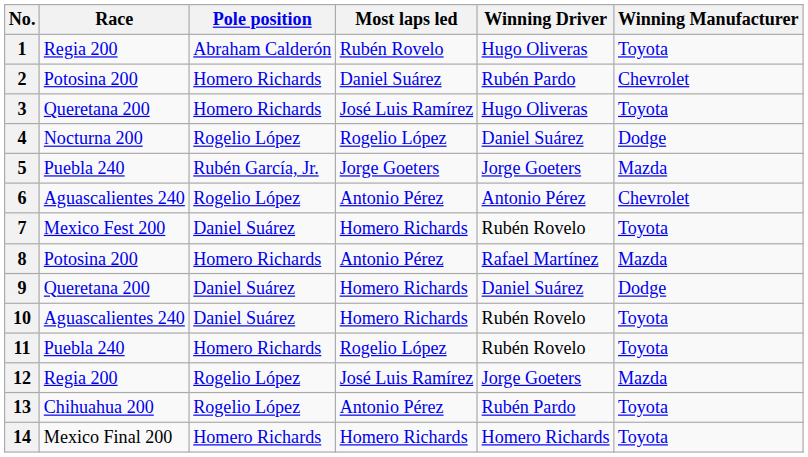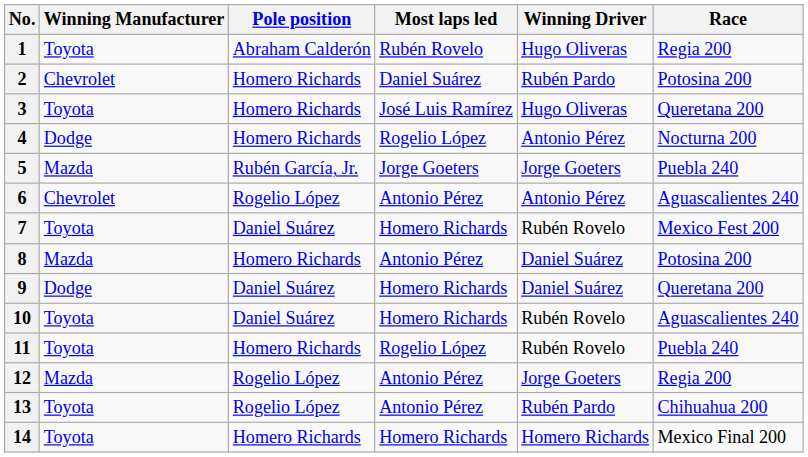 <table class="wikitable" style="font-size:95%">
 <tr>
 <th>No.</th>
-<th>Race</th>
+<th>Winning Manufacturer</th>
 <th><a href='#'>Pole position</a></th>
 <th>Most laps led</th>
 <th>Winning Driver</th>
-<th>Winning Manufacturer</th>
+<th>Race</th>
 </tr>
 <tr>
 <th>1</th>
-<td><a href='#'>Regia 200</a></td>
+<td><a href='#'>Toyota</a></td>
 <td><a href='#'>Abraham Calderón</a></td>
 <td><a href='#'>Rubén Rovelo</a></td>
 <td><a href='#'>Hugo Oliveras</a></td>
-<td><a href='#'>Toyota</a></td>
+<td><a href='#'>Regia 200</a></td>
 </tr>
 <tr>
 <th>2</th>
-<td><a href='#'>Potosina 200</a></td>
+<td><a href='#'>Chevrolet</a></td>
 <td><a href='#'>Homero Richards</a></td>
 <td><a href='#'>Daniel Suárez</a></td>
 <td><a href='#'>Rubén Pardo</a></td>
-<td><a href='#'>Chevrolet</a></td>
+<td><a href='#'>Potosina 200</a></td>
 </tr>
 <tr>
 <th>3</th>
-<td><a href='#'>Queretana 200</a></td>
+<td><a href='#'>Toyota</a></td>
 <td><a href='#'>Homero Richards</a></td>
 <td><a href='#'>José Luis Ramírez</a></td>
 <td><a href='#'>Hugo Oliveras</a></td>
-<td><a href='#'>Toyota</a></td>
+<td><a href='#'>Queretana 200</a></td>
 </tr>
 <tr>
 <th>4</th>
+<td><a href='#'>Dodge</a></td>
+<td><a href='#'>Homero Richards</a></td>
+<td><a href='#'>Rogelio López</a></td>
+<td><a href='#'>Antonio Pérez</a></td>
 <td><a href='#'>Nocturna 200</a></td>
-<td><a href='#'>Rogelio López</a></td>
-<td><a href='#'>Rogelio López</a></td>
-<td><a href='#'>Daniel Suárez</a></td>
-<td><a href='#'>Dodge</a></td>
 </tr>
 <tr>
 <th>5</th>
-<td><a href='#'>Puebla 240</a></td>
+<td><a href='#'>Mazda</a></td>
 <td><a href='#'>Rubén García, Jr.</a></td>
 <td><a href='#'>Jorge Goeters</a></td>
 <td><a href='#'>Jorge Goeters</a></td>
-<td><a href='#'>Mazda</a></td>
+<td><a href='#'>Puebla 240</a></td>
 </tr>
 <tr>
 <th>6</th>
-<td><a href='#'>Aguascalientes 240</a></td>
+<td><a href='#'>Chevrolet</a></td>
 <td><a href='#'>Rogelio López</a></td>
 <td><a href='#'>Antonio Pérez</a></td>
 <td><a href='#'>Antonio Pérez</a></td>
-<td><a href='#'>Chevrolet</a></td>
+<td><a href='#'>Aguascalientes 240</a></td>
 </tr>
 <tr>
 <th>7</th>
-<td><a href='#'>Mexico Fest 200</a></td>
+<td><a href='#'>Toyota</a></td>
 <td><a href='#'>Daniel Suárez</a></td>
 <td><a href='#'>Homero Richards</a></td>
 <td>Rubén Rovelo</td>
-<td><a href='#'>Toyota</a></td>
+<td><a href='#'>Mexico Fest 200</a></td>
 </tr>
 <tr>
 <th>8</th>
-<td><a href='#'>Potosina 200</a></td>
+<td><a href='#'>Mazda</a></td>
 <td><a href='#'>Homero Richards</a></td>
 <td><a href='#'>Antonio Pérez</a></td>
-<td><a href='#'>Rafael Martínez</a></td>
-<td><a href='#'>Mazda</a></td>
+<td><a href='#'>Daniel Suárez</a></td>
+<td><a href='#'>Potosina 200</a></td>
 </tr>
 <tr>
 <th>9</th>
-<td><a href='#'>Queretana 200</a></td>
+<td><a href='#'>Dodge</a></td>
 <td><a href='#'>Daniel Suárez</a></td>
 <td><a href='#'>Homero Richards</a></td>
 <td><a href='#'>Daniel Suárez</a></td>
-<td><a href='#'>Dodge</a></td>
+<td><a href='#'>Queretana 200</a></td>
 </tr>
 <tr>
 <th>10</th>
-<td><a href='#'>Aguascalientes 240</a></td>
+<td><a href='#'>Toyota</a></td>
 <td><a href='#'>Daniel Suárez</a></td>
 <td><a href='#'>Homero Richards</a></td>
 <td>Rubén Rovelo</td>
-<td><a href='#'>Toyota</a></td>
+<td><a href='#'>Aguascalientes 240</a></td>
 </tr>
 <tr>
 <th>11</th>
-<td><a href='#'>Puebla 240</a></td>
+<td><a href='#'>Toyota</a></td>
 <td><a href='#'>Homero Richards</a></td>
 <td><a href='#'>Rogelio López</a></td>
 <td>Rubén Rovelo</td>
-<td><a href='#'>Toyota</a></td>
+<td><a href='#'>Puebla 240</a></td>
 </tr>
 <tr>
 <th>12</th>
+<td><a href='#'>Mazda</a></td>
+<td><a href='#'>Rogelio López</a></td>
+<td><a href='#'>Antonio Pérez</a></td>
+<td><a href='#'>Jorge Goeters</a></td>
 <td><a href='#'>Regia 200</a></td>
-<td><a href='#'>Rogelio López</a></td>
-<td><a href='#'>José Luis Ramírez</a></td>
-<td><a href='#'>Jorge Goeters</a></td>
-<td><a href='#'>Mazda</a></td>
 </tr>
 <tr>
 <th>13</th>
-<td><a href='#'>Chihuahua 200</a></td>
+<td><a href='#'>Toyota</a></td>
 <td><a href='#'>Rogelio López</a></td>
 <td><a href='#'>Antonio Pérez</a></td>
 <td><a href='#'>Rubén Pardo</a></td>
-<td><a href='#'>Toyota</a></td>
+<td><a href='#'>Chihuahua 200</a></td>
 </tr>
 <tr>
 <th>14</th>
-<td>Mexico Final 200</td>
+<td><a href='#'>Toyota</a></td>
 <td><a href='#'>Homero Richards</a></td>
 <td><a href='#'>Homero Richards</a></td>
 <td><a href='#'>Homero Richards</a></td>
-<td><a href='#'>Toyota</a></td>
+<td>Mexico Final 200</td>
 </tr>
 </table>
